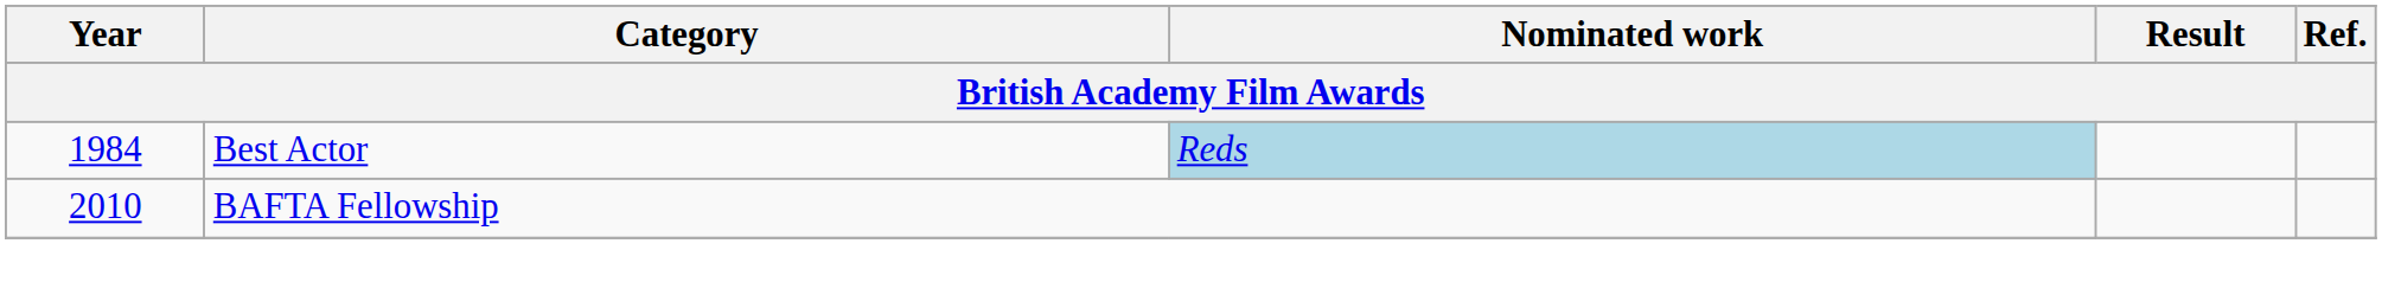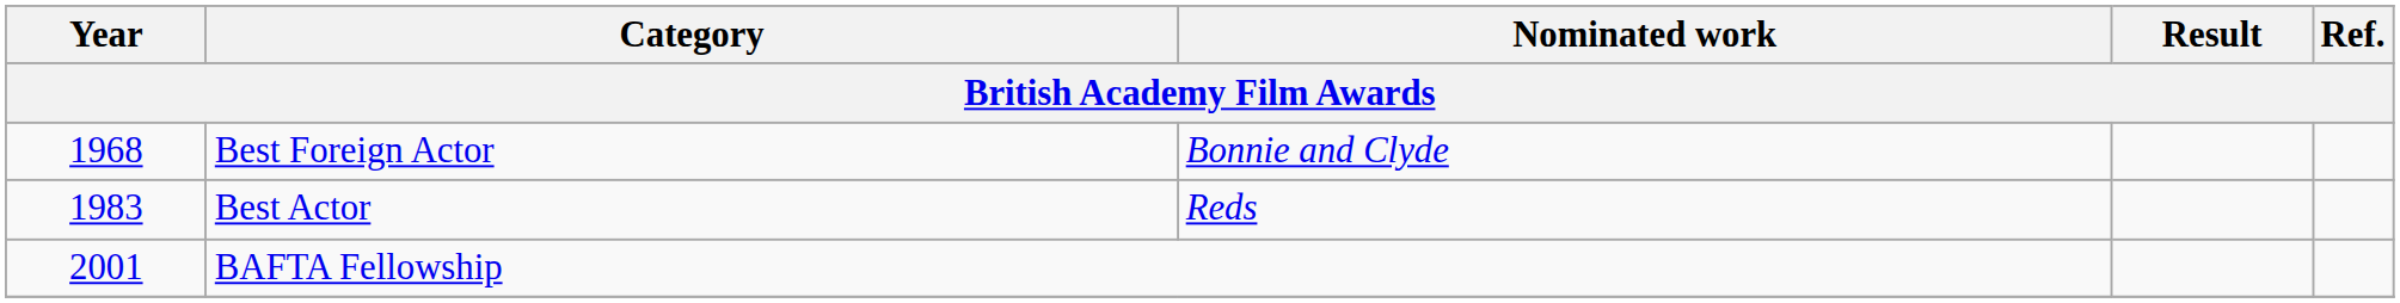 <table class=wikitable>
 <tr>
 <th scope="col" style="width:5em;">Year</th>
 <th scope="col" style="width:26em;">Category</th>
 <th scope="col" style="width:25em;">Nominated work</th>
 <th scope="col" style="width:5em;">Result</th>
 <th>Ref.</th>
 </tr>
 <tr>
 <th colspan=5><a href='#'>British Academy Film Awards</a></th>
 </tr>
 <tr>
-<td style="text-align:center;"><a href='#'>1984</a></td>
-<td><a href='#'>Best Actor</a></td>
-<td style="background: lightblue;"><em><a href='#'>Reds</a></em></td>
+<td style="text-align:center;"><a href='#'>1968</a></td>
+<td><a href='#'>Best Foreign Actor</a></td>
+<td><em><a href='#'>Bonnie and Clyde</a></em></td>
 <td></td>
 <td style="text-align:center;"></td>
 </tr>
 <tr>
-<td style="text-align:center;"><a href='#'>2010</a></td>
+<td style="text-align:center;"><a href='#'>1983</a></td>
+<td><a href='#'>Best Actor</a></td>
+<td><em><a href='#'>Reds</a></em></td>
+<td></td>
+<td style="text-align:center;"></td>
+</tr>
+<tr>
+<td style="text-align:center;"><a href='#'>2001</a></td>
 <td colspan=2><a href='#'>BAFTA Fellowship</a></td>
 <td></td>
 <td style="text-align:center;"></td>
 </tr>
 <tr>
 </tr>
 </table>
